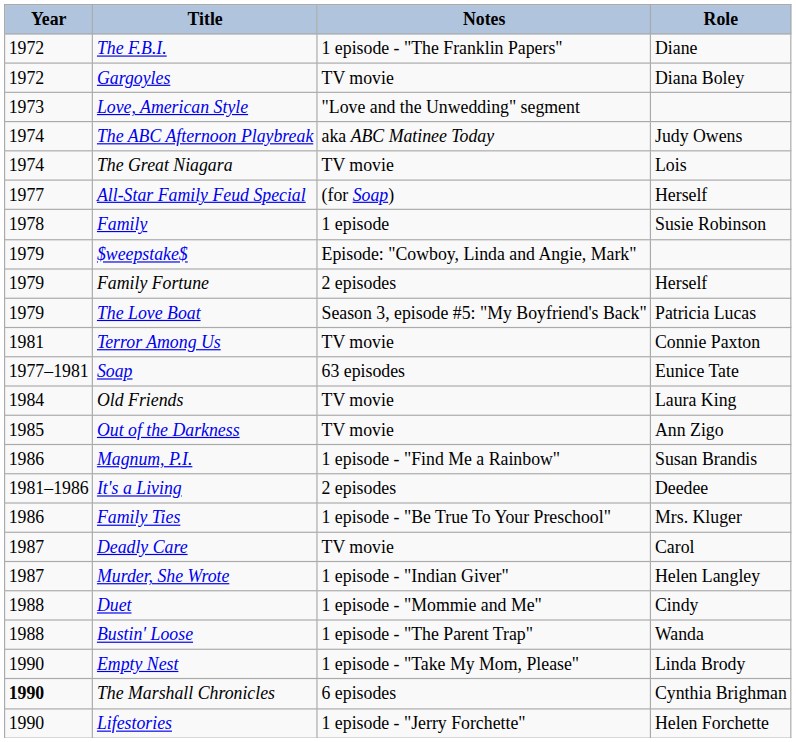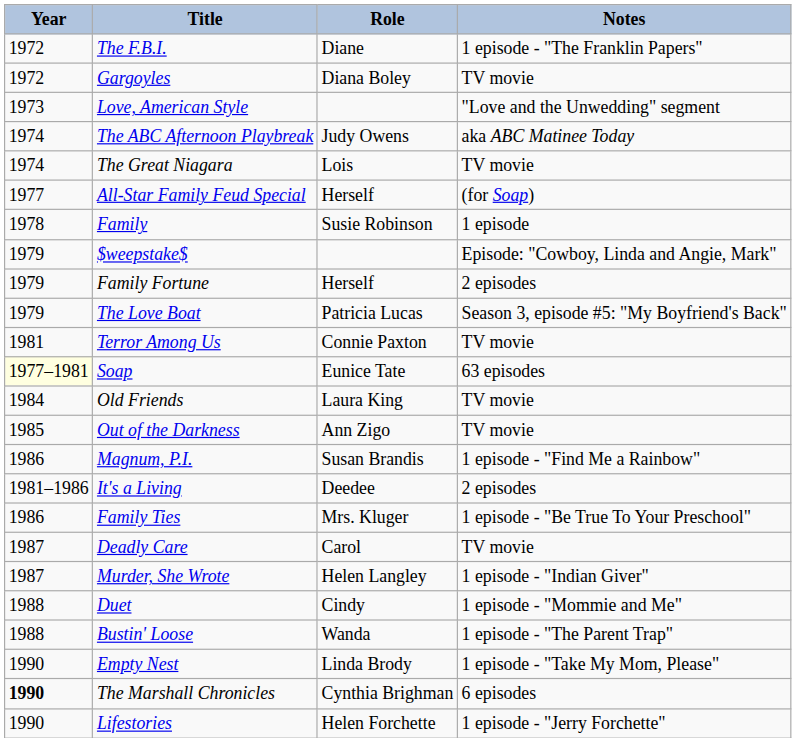 <table class="wikitable" style="font-size: 95%">
 <tr>
 <th style="background: #B0C4DE;">Year</th>
 <th style="background: #B0C4DE;">Title</th>
+<th style="background: #B0C4DE;">Role</th>
 <th style="background: #B0C4DE;">Notes</th>
-<th style="background: #B0C4DE;">Role</th>
 </tr>
 <tr>
 <td>1972</td>
 <td><em><a href='#'>The F.B.I.</a></em></td>
+<td>Diane</td>
 <td>1 episode - "The Franklin Papers"</td>
-<td>Diane</td>
 </tr>
 <tr>
 <td>1972</td>
 <td><em><a href='#'>Gargoyles</a></em></td>
+<td>Diana Boley</td>
 <td>TV movie</td>
-<td>Diana Boley</td>
 </tr>
 <tr>
 <td>1973</td>
 <td><em><a href='#'>Love, American Style</a></em></td>
+<td></td>
 <td>"Love and the Unwedding" segment</td>
-<td></td>
 </tr>
 <tr>
 <td>1974</td>
 <td><em><a href='#'>The ABC Afternoon Playbreak</a></em></td>
+<td>Judy Owens</td>
 <td>aka <em>ABC Matinee Today</em></td>
-<td>Judy Owens</td>
 </tr>
 <tr>
 <td>1974</td>
 <td><em>The Great Niagara</em></td>
+<td>Lois</td>
 <td>TV movie</td>
-<td>Lois</td>
 </tr>
 <tr>
 <td>1977</td>
 <td><em><a href='#'>All-Star Family Feud Special</a></em></td>
+<td>Herself</td>
 <td>(for <em><a href='#'>Soap</a></em>)</td>
-<td>Herself</td>
 </tr>
 <tr>
 <td>1978</td>
 <td><em><a href='#'>Family</a></em></td>
+<td>Susie Robinson</td>
 <td>1 episode</td>
-<td>Susie Robinson</td>
 </tr>
 <tr>
 <td>1979</td>
 <td><em><a href='#'>$weepstake$</a></em></td>
+<td></td>
 <td>Episode: "Cowboy, Linda and Angie, Mark"</td>
-<td></td>
 </tr>
 <tr>
 <td>1979</td>
 <td><em>Family Fortune</em></td>
+<td>Herself</td>
 <td>2 episodes</td>
-<td>Herself</td>
 </tr>
 <tr>
 <td>1979</td>
 <td><em><a href='#'>The Love Boat</a></em></td>
+<td>Patricia Lucas</td>
 <td>Season 3, episode #5: "My Boyfriend's Back"</td>
-<td>Patricia Lucas</td>
 </tr>
 <tr>
 <td>1981</td>
 <td><em><a href='#'>Terror Among Us</a></em></td>
+<td>Connie Paxton</td>
 <td>TV movie</td>
-<td>Connie Paxton</td>
 </tr>
 <tr>
-<td>1977–1981</td>
+<td style="background: lightyellow;">1977–1981</td>
 <td><em><a href='#'>Soap</a></em></td>
+<td>Eunice Tate</td>
 <td>63 episodes</td>
-<td>Eunice Tate</td>
 </tr>
 <tr>
 <td>1984</td>
 <td><em>Old Friends</em></td>
+<td>Laura King</td>
 <td>TV movie</td>
-<td>Laura King</td>
 </tr>
 <tr>
 <td>1985</td>
 <td><em><a href='#'>Out of the Darkness</a></em></td>
+<td>Ann Zigo</td>
 <td>TV movie</td>
-<td>Ann Zigo</td>
 </tr>
 <tr>
 <td>1986</td>
 <td><em><a href='#'>Magnum, P.I.</a></em></td>
+<td>Susan Brandis</td>
 <td>1 episode - "Find Me a Rainbow"</td>
-<td>Susan Brandis</td>
 </tr>
 <tr>
 <td>1981–1986</td>
 <td><em><a href='#'>It's a Living</a></em></td>
+<td>Deedee</td>
 <td>2 episodes</td>
-<td>Deedee</td>
 </tr>
 <tr>
 <td>1986</td>
 <td><em><a href='#'>Family Ties</a></em></td>
+<td>Mrs. Kluger</td>
 <td>1 episode - "Be True To Your Preschool"</td>
-<td>Mrs. Kluger</td>
 </tr>
 <tr>
 <td>1987</td>
 <td><em><a href='#'>Deadly Care</a></em></td>
+<td>Carol</td>
 <td>TV movie</td>
-<td>Carol</td>
 </tr>
 <tr>
 <td>1987</td>
 <td><em><a href='#'>Murder, She Wrote</a></em></td>
+<td>Helen Langley</td>
 <td>1 episode - "Indian Giver"</td>
-<td>Helen Langley</td>
 </tr>
 <tr>
 <td>1988</td>
 <td><em><a href='#'>Duet</a></em></td>
+<td>Cindy</td>
 <td>1 episode - "Mommie and Me"</td>
-<td>Cindy</td>
 </tr>
 <tr>
 <td>1988</td>
 <td><em><a href='#'>Bustin' Loose</a></em></td>
+<td>Wanda</td>
 <td>1 episode - "The Parent Trap"</td>
-<td>Wanda</td>
 </tr>
 <tr>
 <td>1990</td>
 <td><em><a href='#'>Empty Nest</a></em></td>
+<td>Linda Brody</td>
 <td>1 episode - "Take My Mom, Please"</td>
-<td>Linda Brody</td>
 </tr>
 <tr>
 <td><strong>1990</strong></td>
 <td><em>The Marshall Chronicles</em></td>
+<td>Cynthia Brighman</td>
 <td>6 episodes</td>
-<td>Cynthia Brighman</td>
 </tr>
 <tr>
 <td>1990</td>
 <td><em><a href='#'>Lifestories</a></em></td>
+<td>Helen Forchette</td>
 <td>1 episode - "Jerry Forchette"</td>
-<td>Helen Forchette</td>
 </tr>
 </table>
